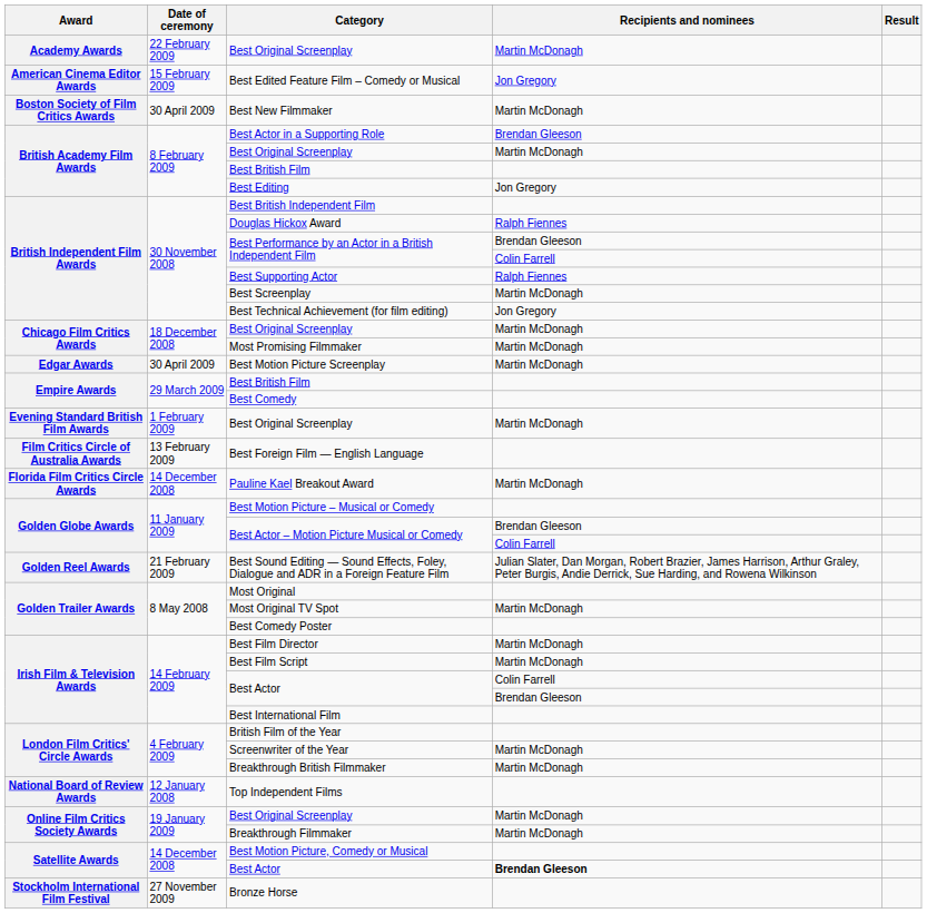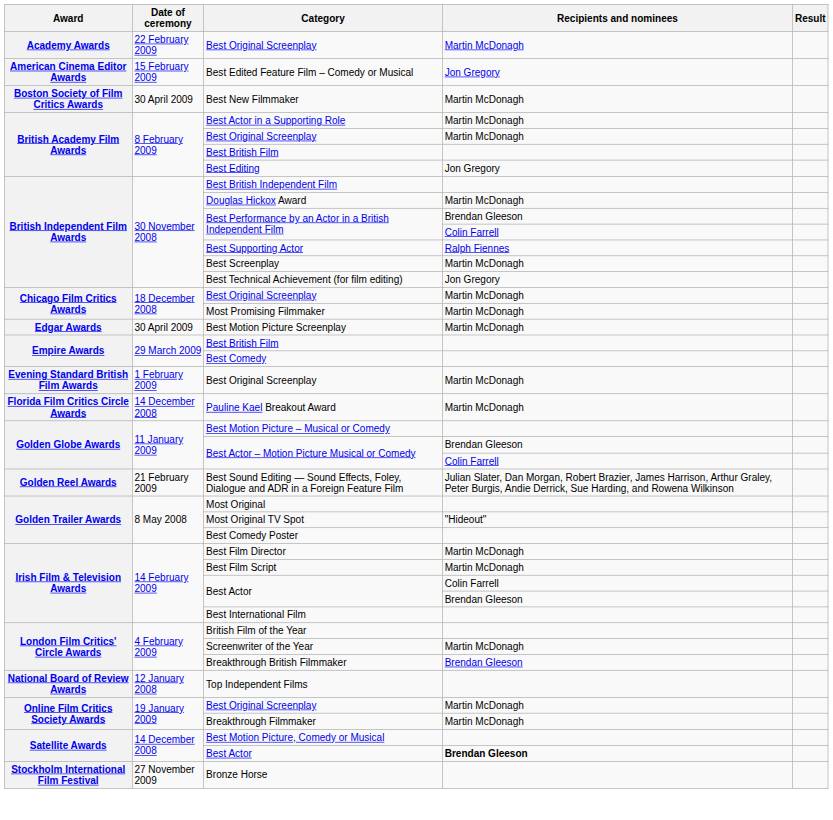 <table class="wikitable plainrowheaders sortable" style="font-size: 95%;">
 <tr>
 <th scope="col" class="unsortable">Award</th>
 <th scope="col" class="unsortable">Date of ceremony</th>
 <th scope="col">Category</th>
 <th scope="col">Recipients and nominees</th>
 <th scope="col">Result</th>
 </tr>
 <tr>
 <th scope="row"><a href='#'>Academy Awards</a></th>
 <td><a href='#'>22 February 2009</a></td>
 <td><a href='#'>Best Original Screenplay</a></td>
 <td><a href='#'>Martin McDonagh</a></td>
 <td></td>
 </tr>
 <tr>
 <th scope="row"><a href='#'>American Cinema Editor Awards</a></th>
 <td><a href='#'>15 February 2009</a></td>
 <td>Best Edited Feature Film – Comedy or Musical</td>
 <td><a href='#'>Jon Gregory</a></td>
 <td></td>
 </tr>
 <tr>
 <th scope="row"><a href='#'>Boston Society of Film Critics Awards</a></th>
 <td>30 April 2009</td>
 <td>Best New Filmmaker</td>
 <td>Martin McDonagh</td>
 <td></td>
 </tr>
 <tr>
 <th scope="row" rowspan="4"><a href='#'>British Academy Film Awards</a></th>
 <td rowspan="4"><a href='#'>8 February 2009</a></td>
 <td><a href='#'>Best Actor in a Supporting Role</a></td>
-<td><a href='#'>Brendan Gleeson</a></td>
+<td>Martin McDonagh</td>
 <td></td>
 </tr>
 <tr>
 <td><a href='#'>Best Original Screenplay</a></td>
 <td>Martin McDonagh</td>
 <td></td>
 </tr>
 <tr>
 <td><a href='#'>Best British Film</a></td>
 <td></td>
 <td></td>
 </tr>
 <tr>
 <td><a href='#'>Best Editing</a></td>
 <td>Jon Gregory</td>
 <td></td>
 </tr>
 <tr>
 <th scope="row" rowspan="7"><a href='#'>British Independent Film Awards</a></th>
 <td rowspan="7"><a href='#'>30 November 2008</a></td>
 <td><a href='#'>Best British Independent Film</a></td>
 <td></td>
 <td></td>
 </tr>
 <tr>
 <td><a href='#'>Douglas Hickox</a> Award</td>
-<td><a href='#'>Ralph Fiennes</a></td>
+<td>Martin McDonagh</td>
 <td></td>
 </tr>
 <tr>
 <td rowspan="2"><a href='#'>Best Performance by an Actor in a British Independent Film</a></td>
 <td>Brendan Gleeson</td>
 <td></td>
 </tr>
 <tr>
 <td><a href='#'>Colin Farrell</a></td>
 <td></td>
 </tr>
 <tr>
 <td><a href='#'>Best Supporting Actor</a></td>
 <td><a href='#'>Ralph Fiennes</a></td>
 <td></td>
 </tr>
 <tr>
 <td>Best Screenplay</td>
 <td>Martin McDonagh</td>
 <td></td>
 </tr>
 <tr>
 <td>Best Technical Achievement (for film editing)</td>
 <td>Jon Gregory</td>
 <td></td>
 </tr>
 <tr>
 <th scope="row" rowspan="2"><a href='#'>Chicago Film Critics Awards</a></th>
 <td rowspan="2"><a href='#'>18 December 2008</a></td>
 <td><a href='#'>Best Original Screenplay</a></td>
 <td>Martin McDonagh</td>
 <td></td>
 </tr>
 <tr>
 <td>Most Promising Filmmaker</td>
 <td>Martin McDonagh</td>
 <td></td>
 </tr>
 <tr>
 <th scope="row"><a href='#'>Edgar Awards</a></th>
 <td>30 April 2009</td>
 <td>Best Motion Picture Screenplay</td>
 <td>Martin McDonagh</td>
 <td></td>
 </tr>
 <tr>
 <th scope="row" rowspan="2"><a href='#'>Empire Awards</a></th>
 <td rowspan="2"><a href='#'>29 March 2009</a></td>
 <td><a href='#'>Best British Film</a></td>
 <td></td>
 <td></td>
 </tr>
 <tr>
 <td><a href='#'>Best Comedy</a></td>
 <td></td>
 <td></td>
 </tr>
 <tr>
 <th scope="row"><a href='#'>Evening Standard British Film Awards</a></th>
 <td><a href='#'>1 February 2009</a></td>
 <td>Best Original Screenplay</td>
 <td>Martin McDonagh</td>
 <td></td>
 </tr>
 <tr>
-<th scope="row"><a href='#'>Film Critics Circle of Australia Awards</a></th>
-<td>13 February 2009</td>
-<td>Best Foreign Film — English Language</td>
-<td></td>
-<td></td>
-</tr>
-<tr>
 <th scope="row"><a href='#'>Florida Film Critics Circle Awards</a></th>
 <td><a href='#'>14 December 2008</a></td>
 <td><a href='#'>Pauline Kael</a> Breakout Award</td>
 <td>Martin McDonagh</td>
 <td></td>
 </tr>
 <tr>
 <th scope="row" rowspan="3"><a href='#'>Golden Globe Awards</a></th>
 <td rowspan="3"><a href='#'>11 January 2009</a></td>
 <td><a href='#'>Best Motion Picture – Musical or Comedy</a></td>
 <td></td>
 <td></td>
 </tr>
 <tr>
 <td rowspan="2"><a href='#'>Best Actor – Motion Picture Musical or Comedy</a></td>
 <td>Brendan Gleeson</td>
 <td></td>
 </tr>
 <tr>
 <td><a href='#'>Colin Farrell</a></td>
 <td></td>
 </tr>
 <tr>
 <th scope="row"><a href='#'>Golden Reel Awards</a></th>
 <td>21 February 2009</td>
 <td>Best Sound Editing — Sound Effects, Foley, Dialogue and ADR in a Foreign Feature Film</td>
 <td>Julian Slater, Dan Morgan, Robert Brazier, James Harrison, Arthur Graley, Peter Burgis, Andie Derrick, Sue Harding, and Rowena Wilkinson</td>
 <td></td>
 </tr>
 <tr>
 <th scope="row" rowspan="3"><a href='#'>Golden Trailer Awards</a></th>
 <td rowspan="3">8 May 2008</td>
 <td>Most Original</td>
 <td></td>
 <td></td>
 </tr>
 <tr>
 <td>Most Original TV Spot</td>
-<td>Martin McDonagh</td>
+<td>"Hideout"</td>
 <td></td>
 </tr>
 <tr>
 <td>Best Comedy Poster</td>
 <td></td>
 <td></td>
 </tr>
 <tr>
 <th scope="row" rowspan="5"><a href='#'>Irish Film & Television Awards</a></th>
 <td rowspan="5"><a href='#'>14 February 2009</a></td>
 <td>Best Film Director</td>
 <td>Martin McDonagh</td>
 <td></td>
 </tr>
 <tr>
 <td>Best Film Script</td>
 <td>Martin McDonagh</td>
 <td></td>
 </tr>
 <tr>
 <td rowspan="2">Best Actor</td>
 <td>Colin Farrell</td>
 <td></td>
 </tr>
 <tr>
 <td>Brendan Gleeson</td>
 <td></td>
 </tr>
 <tr>
 <td>Best International Film</td>
 <td></td>
 <td></td>
 </tr>
 <tr>
 <th scope="row" rowspan="3"><a href='#'>London Film Critics' Circle Awards</a></th>
 <td rowspan="3"><a href='#'>4 February 2009</a></td>
 <td>British Film of the Year</td>
 <td></td>
 <td></td>
 </tr>
 <tr>
 <td>Screenwriter of the Year</td>
 <td>Martin McDonagh</td>
 <td></td>
 </tr>
 <tr>
 <td>Breakthrough British Filmmaker</td>
-<td>Martin McDonagh</td>
+<td><a href='#'>Brendan Gleeson</a></td>
 <td></td>
 </tr>
 <tr>
 <th scope="row"><a href='#'>National Board of Review Awards</a></th>
 <td><a href='#'>12 January 2008</a></td>
 <td>Top Independent Films</td>
 <td></td>
 <td></td>
 </tr>
 <tr>
 <th scope="row" rowspan="2"><a href='#'>Online Film Critics Society Awards</a></th>
 <td rowspan="2"><a href='#'>19 January 2009</a></td>
 <td><a href='#'>Best Original Screenplay</a></td>
 <td>Martin McDonagh</td>
 <td></td>
 </tr>
 <tr>
 <td>Breakthrough Filmmaker</td>
 <td>Martin McDonagh</td>
 <td></td>
 </tr>
 <tr>
 <th scope="row" rowspan="2"><a href='#'>Satellite Awards</a></th>
 <td rowspan="2"><a href='#'>14 December 2008</a></td>
 <td><a href='#'>Best Motion Picture, Comedy or Musical</a></td>
 <td></td>
 <td></td>
 </tr>
 <tr>
 <td><a href='#'>Best Actor</a></td>
 <td><strong>Brendan Gleeson</strong></td>
 <td></td>
 </tr>
 <tr>
 <th scope="row"><a href='#'>Stockholm International Film Festival</a></th>
 <td>27 November 2009</td>
 <td>Bronze Horse</td>
 <td></td>
 <td></td>
 </tr>
 </table>
